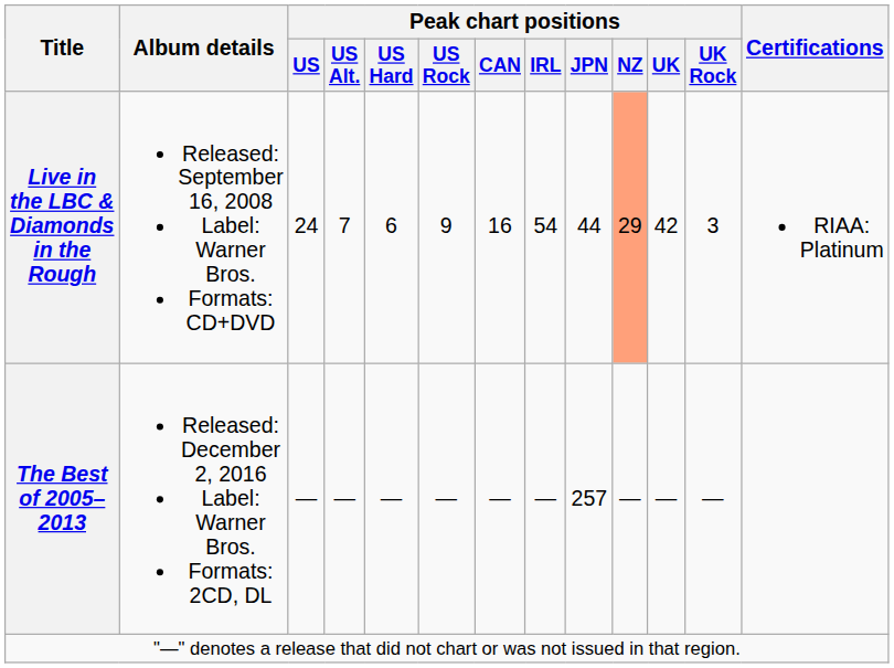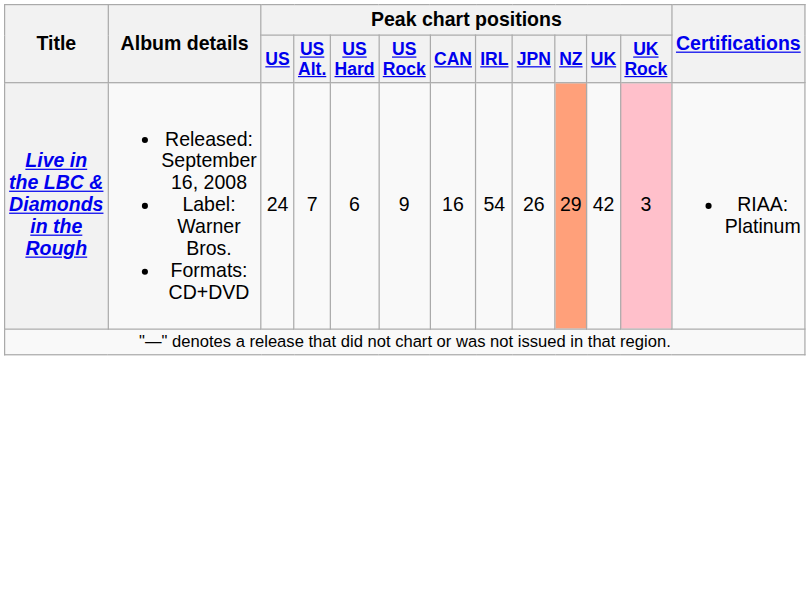 <table class="wikitable plainrowheaders" style="text-align:center;">
 <tr>
 <th scope="col" rowspan="2" style="width:16em;">Title</th>
 <th scope="col" rowspan="2" style="width:16em;">Album details</th>
 <th scope="col" colspan="10">Peak chart positions</th>
 <th scope="col" rowspan="2" style="width:10em;"><a href='#'>Certifications</a></th>
 </tr>
 <tr>
 <th scope="col" style="width:3em;font-size:90%;"><a href='#'>US</a><br></th>
 <th scope="col" style="width:3em;font-size:90%;"><a href='#'>US<br>Alt.</a><br></th>
 <th scope="col" style="width:3em;font-size:90%;"><a href='#'>US<br>Hard</a><br></th>
 <th scope="col" style="width:3em;font-size:90%;"><a href='#'>US<br>Rock</a><br></th>
 <th scope="col" style="width:3em;font-size:90%;"><a href='#'>CAN</a><br></th>
 <th scope="col" style="width:3em;font-size:90%;"><a href='#'>IRL</a><br></th>
 <th scope="col" style="width:3em;font-size:90%;"><a href='#'>JPN</a><br></th>
 <th scope="col" style="width:3em;font-size:90%;"><a href='#'>NZ</a><br></th>
 <th scope="col" style="width:3em;font-size:90%;"><a href='#'>UK</a><br></th>
 <th scope="col" style="width:3em;font-size:90%;"><a href='#'>UK<br>Rock</a><br></th>
 </tr>
 <tr>
 <th scope="row"><em><a href='#'>Live in the LBC & Diamonds in the Rough</a></em></th>
 <td><br><ul><li>Released: September 16, 2008</li><li>Label: Warner Bros.</li><li>Formats: CD+DVD</li></ul></td>
 <td>24</td>
 <td>7</td>
 <td>6</td>
 <td>9</td>
 <td>16</td>
 <td>54</td>
-<td>44</td>
+<td>26</td>
 <td style="background: lightsalmon;">29</td>
 <td>42</td>
-<td>3</td>
+<td style="background: pink;">3</td>
 <td><br><ul><li>RIAA: Platinum</li></ul></td>
-</tr>
-<tr>
-<th scope="row"><em><a href='#'>The Best of 2005–2013</a></em></th>
-<td><br><ul><li>Released: December 2, 2016</li><li>Label: Warner Bros.</li><li>Formats: 2CD, DL</li></ul></td>
-<td>—</td>
-<td>—</td>
-<td>—</td>
-<td>—</td>
-<td>—</td>
-<td>—</td>
-<td>257</td>
-<td>—</td>
-<td>—</td>
-<td>—</td>
-<td></td>
 </tr>
 <tr>
 <td align="center" colspan="13" style="font-size: 85%">"—" denotes a release that did not chart or was not issued in that region.</td>
 </tr>
 </table>
